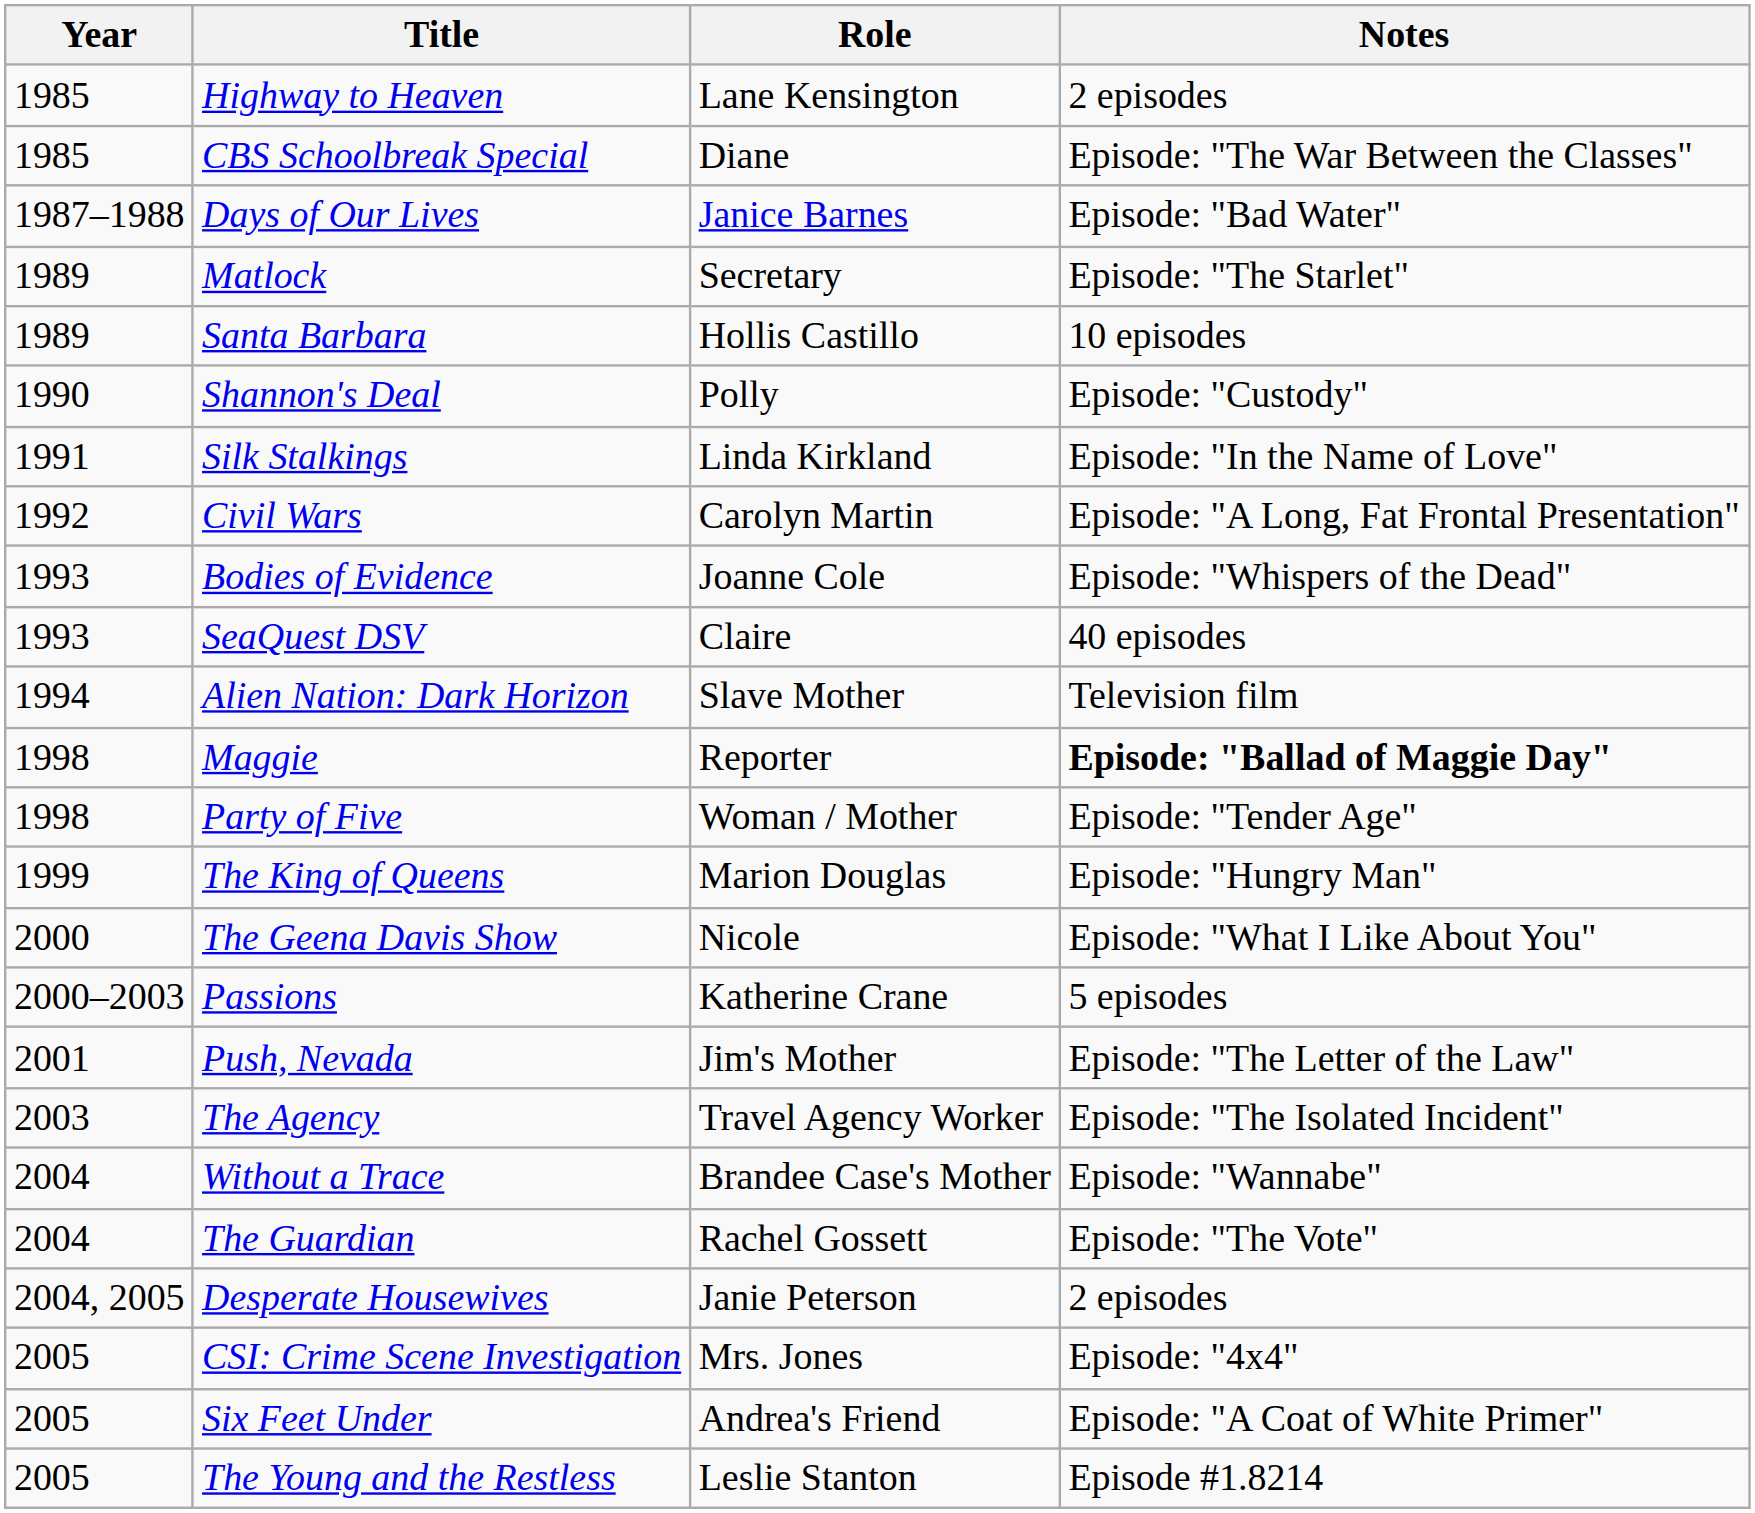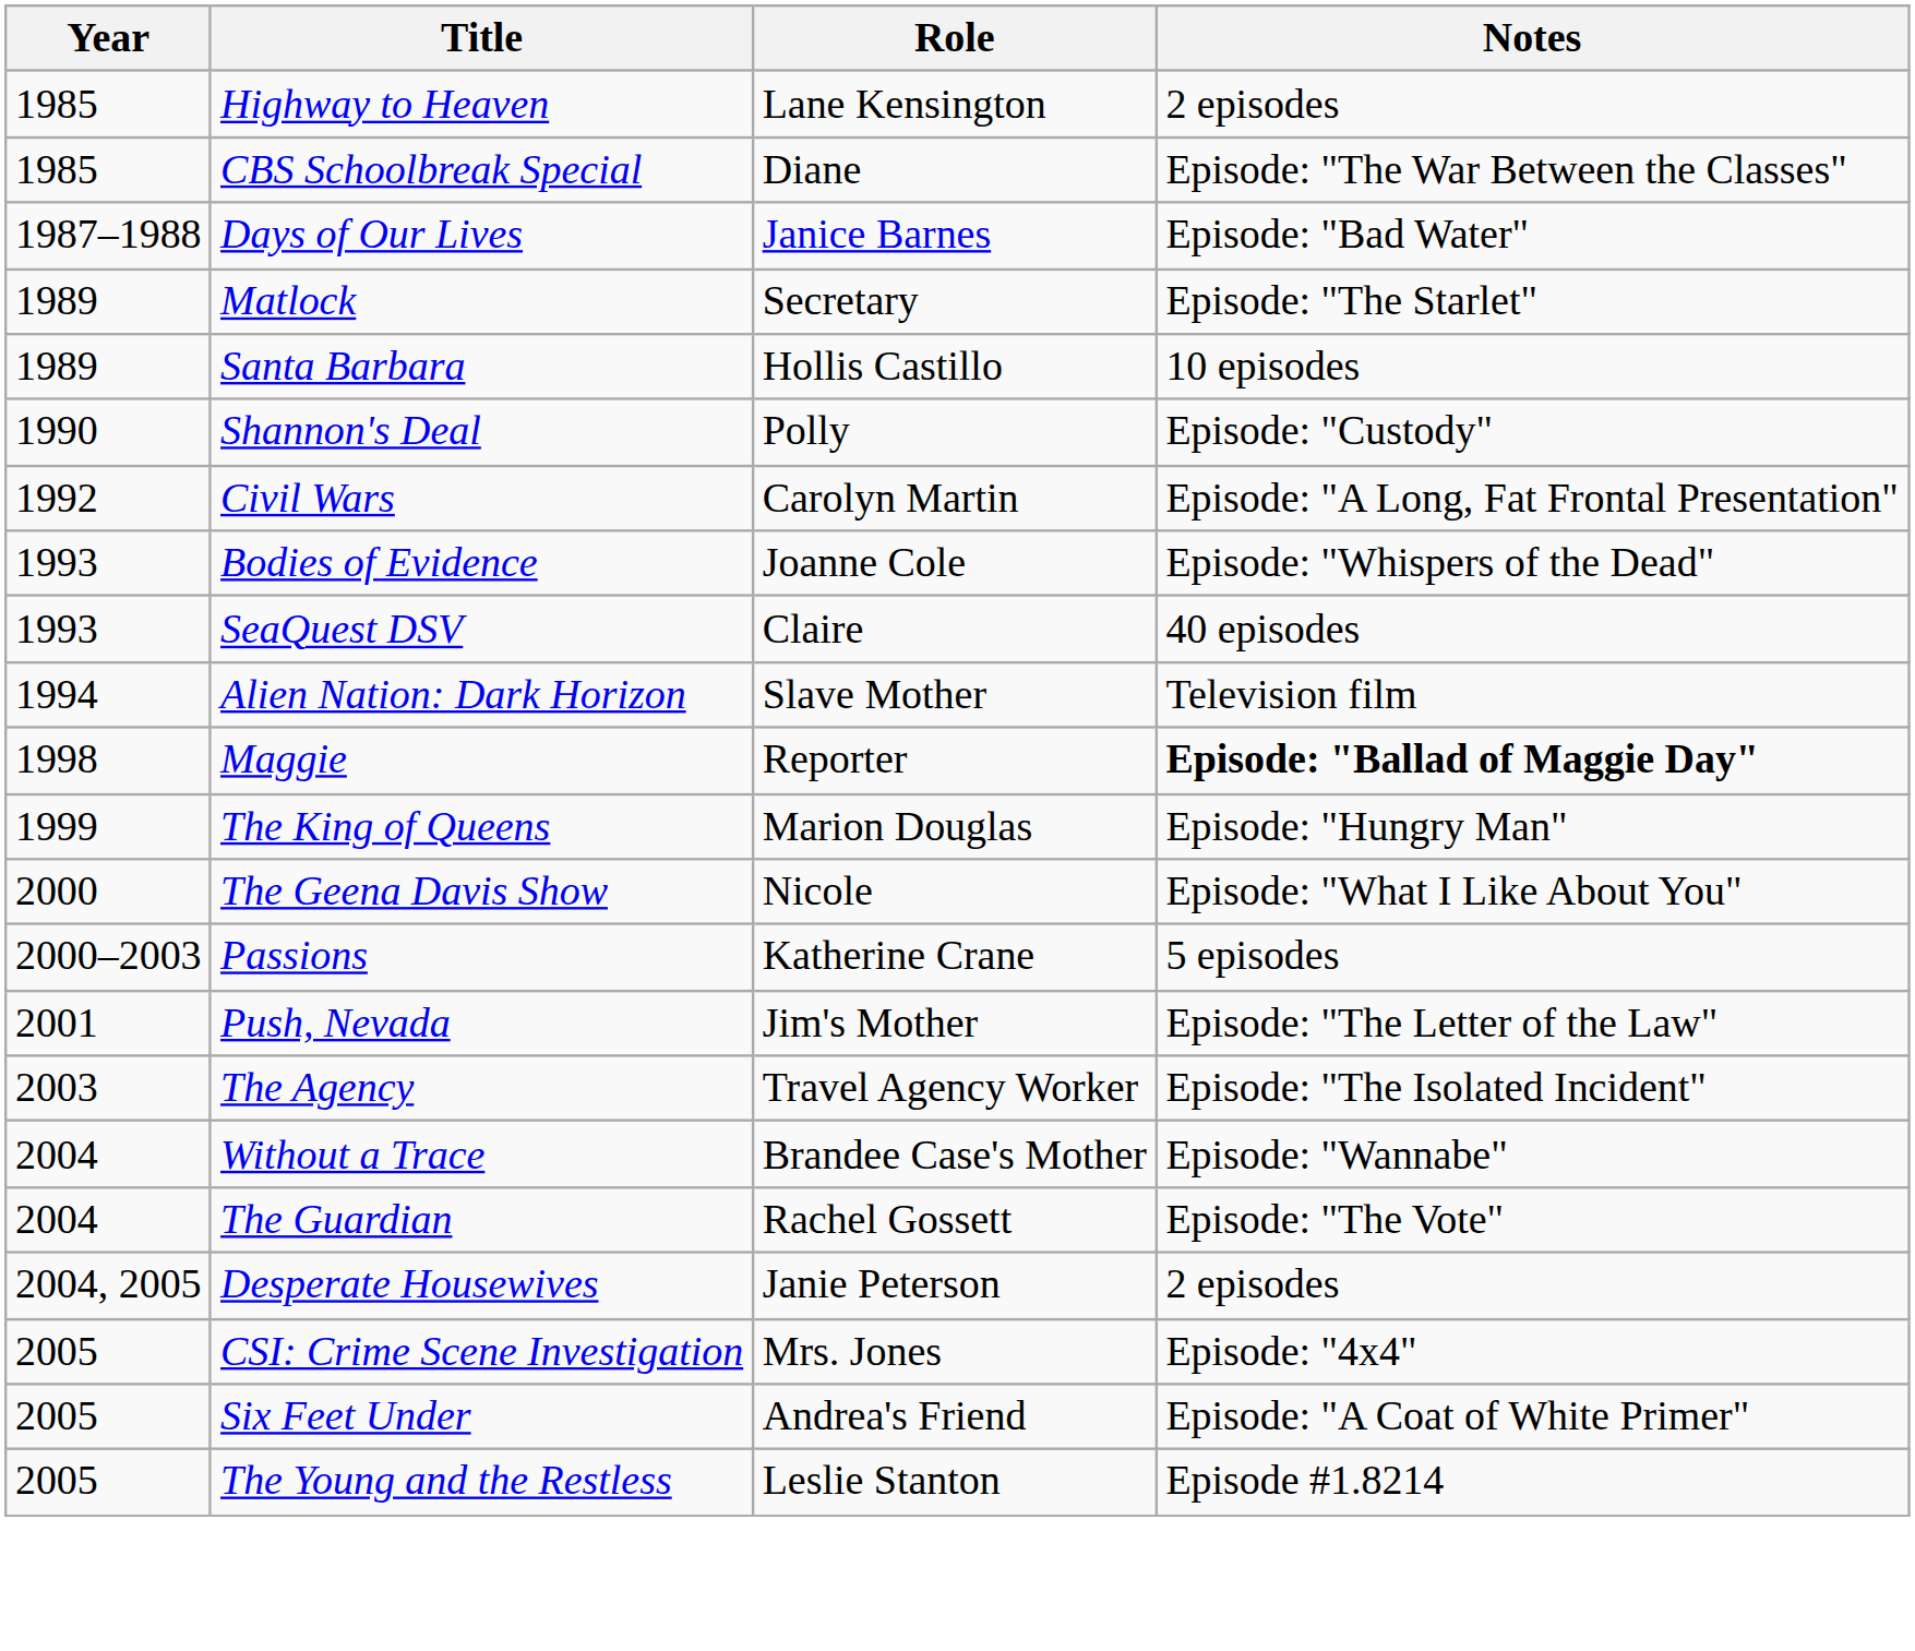 <table class="wikitable sortable">
 <tr>
 <th>Year</th>
 <th>Title</th>
 <th>Role</th>
 <th>Notes</th>
 </tr>
 <tr>
 <td>1985</td>
 <td><em><a href='#'>Highway to Heaven</a></em></td>
 <td>Lane Kensington</td>
 <td>2 episodes</td>
 </tr>
 <tr>
 <td>1985</td>
 <td><em><a href='#'>CBS Schoolbreak Special</a></em></td>
 <td>Diane</td>
 <td>Episode: "The War Between the Classes"</td>
 </tr>
 <tr>
 <td>1987–1988</td>
 <td><em><a href='#'>Days of Our Lives</a></em></td>
 <td><a href='#'>Janice Barnes</a></td>
 <td>Episode: "Bad Water"</td>
 </tr>
 <tr>
 <td>1989</td>
 <td><a href='#'><em>Matlock</em></a></td>
 <td>Secretary</td>
 <td>Episode: "The Starlet"</td>
 </tr>
 <tr>
 <td>1989</td>
 <td><a href='#'><em>Santa Barbara</em></a></td>
 <td>Hollis Castillo</td>
 <td>10 episodes</td>
 </tr>
 <tr>
 <td>1990</td>
 <td><em><a href='#'>Shannon's Deal</a></em></td>
 <td>Polly</td>
 <td>Episode: "Custody"</td>
 </tr>
 <tr>
-<td>1991</td>
-<td><em><a href='#'>Silk Stalkings</a></em></td>
-<td>Linda Kirkland</td>
-<td>Episode: "In the Name of Love"</td>
-</tr>
-<tr>
 <td>1992</td>
 <td><a href='#'><em>Civil Wars</em></a></td>
 <td>Carolyn Martin</td>
 <td>Episode: "A Long, Fat Frontal Presentation"</td>
 </tr>
 <tr>
 <td>1993</td>
 <td><a href='#'><em>Bodies of Evidence</em></a></td>
 <td>Joanne Cole</td>
 <td>Episode: "Whispers of the Dead"</td>
 </tr>
 <tr>
 <td>1993</td>
 <td><em><a href='#'>SeaQuest DSV</a></em></td>
 <td>Claire</td>
 <td>40 episodes</td>
 </tr>
 <tr>
 <td>1994</td>
 <td><em><a href='#'>Alien Nation: Dark Horizon</a></em></td>
 <td>Slave Mother</td>
 <td>Television film</td>
 </tr>
 <tr>
 <td>1998</td>
 <td><a href='#'><em>Maggie</em></a></td>
 <td>Reporter</td>
 <td><strong>Episode: "Ballad of Maggie Day"</strong></td>
-</tr>
-<tr>
-<td>1998</td>
-<td><em><a href='#'>Party of Five</a></em></td>
-<td>Woman / Mother</td>
-<td>Episode: "Tender Age"</td>
 </tr>
 <tr>
 <td>1999</td>
 <td><em><a href='#'>The King of Queens</a></em></td>
 <td>Marion Douglas</td>
 <td>Episode: "Hungry Man"</td>
 </tr>
 <tr>
 <td>2000</td>
 <td><em><a href='#'>The Geena Davis Show</a></em></td>
 <td>Nicole</td>
 <td>Episode: "What I Like About You"</td>
 </tr>
 <tr>
 <td>2000–2003</td>
 <td><em><a href='#'>Passions</a></em></td>
 <td>Katherine Crane</td>
 <td>5 episodes</td>
 </tr>
 <tr>
 <td>2001</td>
 <td><em><a href='#'>Push, Nevada</a></em></td>
 <td>Jim's Mother</td>
 <td>Episode: "The Letter of the Law"</td>
 </tr>
 <tr>
 <td>2003</td>
 <td><a href='#'><em>The Agency</em></a></td>
 <td>Travel Agency Worker</td>
 <td>Episode: "The Isolated Incident"</td>
 </tr>
 <tr>
 <td>2004</td>
 <td><em><a href='#'>Without a Trace</a></em></td>
 <td>Brandee Case's Mother</td>
 <td>Episode: "Wannabe"</td>
 </tr>
 <tr>
 <td>2004</td>
 <td><a href='#'><em>The Guardian</em></a></td>
 <td>Rachel Gossett</td>
 <td>Episode: "The Vote"</td>
 </tr>
 <tr>
 <td>2004, 2005</td>
 <td><em><a href='#'>Desperate Housewives</a></em></td>
 <td>Janie Peterson</td>
 <td>2 episodes</td>
 </tr>
 <tr>
 <td>2005</td>
 <td><em><a href='#'>CSI: Crime Scene Investigation</a></em></td>
 <td>Mrs. Jones</td>
 <td>Episode: "4x4"</td>
 </tr>
 <tr>
 <td>2005</td>
 <td><a href='#'><em>Six Feet Under</em></a></td>
 <td>Andrea's Friend</td>
 <td>Episode: "A Coat of White Primer"</td>
 </tr>
 <tr>
 <td>2005</td>
 <td><em><a href='#'>The Young and the Restless</a></em></td>
 <td>Leslie Stanton</td>
 <td>Episode #1.8214</td>
 </tr>
 </table>
